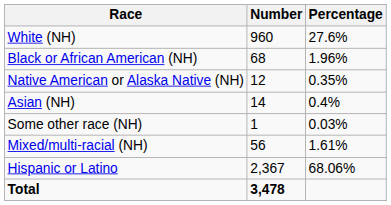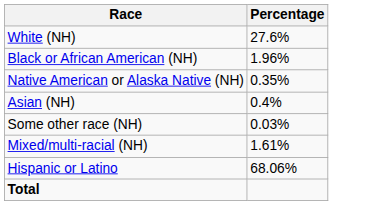 <table class="wikitable">
 <tr>
 <th>Race</th>
-<th>Number</th>
 <th>Percentage</th>
 </tr>
 <tr>
 <td><a href='#'>White</a> (NH)</td>
-<td>960</td>
 <td>27.6%</td>
 </tr>
 <tr>
 <td><a href='#'>Black or African American</a> (NH)</td>
-<td>68</td>
 <td>1.96%</td>
 </tr>
 <tr>
 <td><a href='#'>Native American</a> or <a href='#'>Alaska Native</a> (NH)</td>
-<td>12</td>
 <td>0.35%</td>
 </tr>
 <tr>
 <td><a href='#'>Asian</a> (NH)</td>
-<td>14</td>
 <td>0.4%</td>
 </tr>
 <tr>
 <td>Some other race (NH)</td>
-<td>1</td>
 <td>0.03%</td>
 </tr>
 <tr>
 <td><a href='#'>Mixed/multi-racial</a> (NH)</td>
-<td>56</td>
 <td>1.61%</td>
 </tr>
 <tr>
 <td><a href='#'>Hispanic or Latino</a></td>
-<td>2,367</td>
 <td>68.06%</td>
 </tr>
 <tr>
 <td><strong>Total</strong></td>
-<td><strong>3,478</strong></td>
 <td></td>
 </tr>
 </table>
